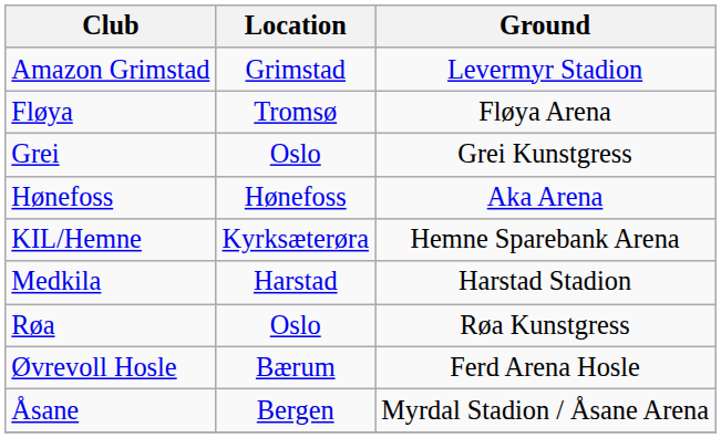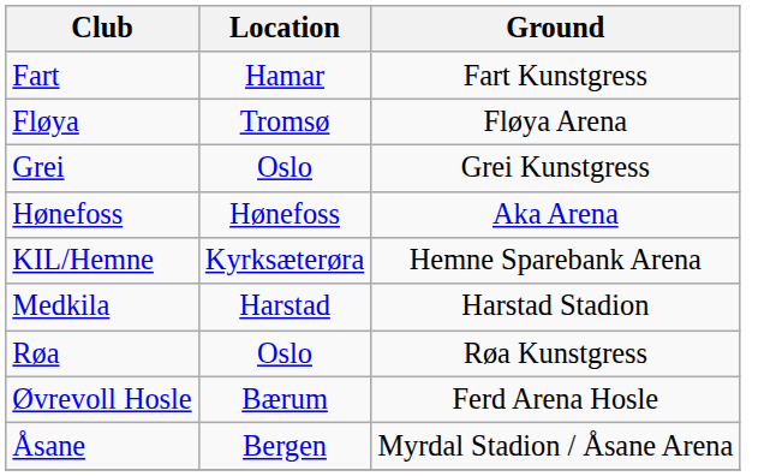 <table class="wikitable sortable" style="text-align:center;">
 <tr>
 <th>Club</th>
 <th>Location</th>
 <th>Ground</th>
 </tr>
 <tr>
-<td style="text-align:left;"><a href='#'>Amazon Grimstad</a></td>
-<td><a href='#'>Grimstad</a></td>
-<td><a href='#'>Levermyr Stadion</a></td>
+<td style="text-align:left;"><a href='#'>Fart</a></td>
+<td><a href='#'>Hamar</a></td>
+<td>Fart Kunstgress</td>
 </tr>
 <tr>
 <td style="text-align:left;"><a href='#'>Fløya</a></td>
 <td><a href='#'>Tromsø</a></td>
 <td>Fløya Arena</td>
 </tr>
 <tr>
 <td style="text-align:left;"><a href='#'>Grei</a></td>
 <td><a href='#'>Oslo</a></td>
 <td>Grei Kunstgress</td>
 </tr>
 <tr>
 <td style="text-align:left;"><a href='#'>Hønefoss</a></td>
 <td><a href='#'>Hønefoss</a></td>
 <td><a href='#'>Aka Arena</a></td>
 </tr>
 <tr>
 <td style="text-align:left;"><a href='#'>KIL/Hemne</a></td>
 <td><a href='#'>Kyrksæterøra</a></td>
 <td>Hemne Sparebank Arena</td>
 </tr>
 <tr>
 <td style="text-align:left;"><a href='#'>Medkila</a></td>
 <td><a href='#'>Harstad</a></td>
 <td>Harstad Stadion</td>
 </tr>
 <tr>
 <td style="text-align:left;"><a href='#'>Røa</a></td>
 <td><a href='#'>Oslo</a></td>
 <td>Røa Kunstgress</td>
 </tr>
 <tr>
 <td style="text-align:left;"><a href='#'>Øvrevoll Hosle</a></td>
 <td><a href='#'>Bærum</a></td>
 <td>Ferd Arena Hosle</td>
 </tr>
 <tr>
 <td style="text-align:left;"><a href='#'>Åsane</a></td>
 <td><a href='#'>Bergen</a></td>
 <td>Myrdal Stadion / Åsane Arena</td>
 </tr>
 <tr>
 </tr>
 </table>
